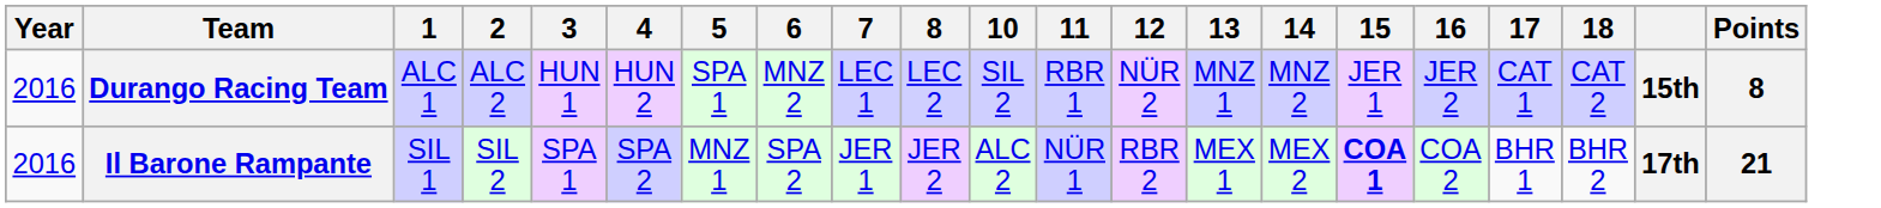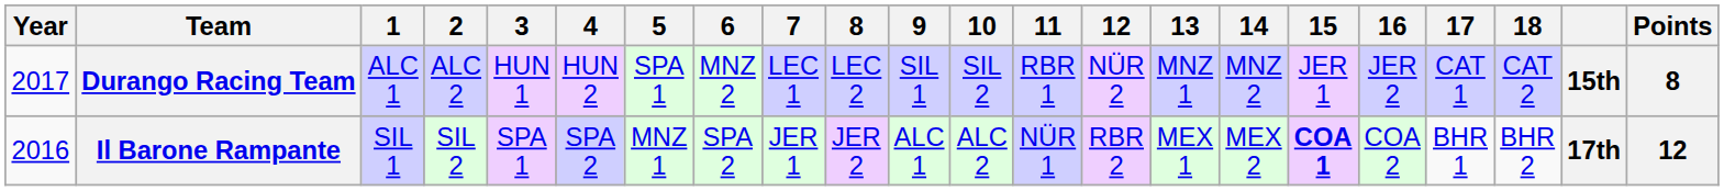 <table class="wikitable" style="text-align:center; font-size:85%">
 <tr>
 <th>Year</th>
 <th>Team</th>
 <th>1</th>
 <th>2</th>
 <th>3</th>
 <th>4</th>
 <th>5</th>
 <th>6</th>
 <th>7</th>
 <th>8</th>
+<th>9</th>
 <th>10</th>
 <th>11</th>
 <th>12</th>
 <th>13</th>
 <th>14</th>
 <th>15</th>
 <th>16</th>
 <th>17</th>
 <th>18</th>
 <th></th>
 <th>Points</th>
 </tr>
 <tr>
-<td><a href='#'>2016</a></td>
+<td><a href='#'>2017</a></td>
 <th nowrap><a href='#'>Durango Racing Team</a></th>
 <td style="background:#CFCFFF;"><a href='#'>ALC<br>1</a><br></td>
 <td style="background:#CFCFFF;"><a href='#'>ALC<br>2</a><br></td>
 <td style="background:#EFCFFF;"><a href='#'>HUN<br>1</a><br></td>
 <td style="background:#EFCFFF;"><a href='#'>HUN<br>2</a><br></td>
 <td style="background:#DFFFDF;"><a href='#'>SPA<br>1</a><br></td>
 <td style="background:#DFFFDF;"><a href='#'>MNZ<br>2</a><br></td>
 <td style="background:#CFCFFF;"><a href='#'>LEC<br>1</a><br></td>
 <td style="background:#CFCFFF;"><a href='#'>LEC<br>2</a><br></td>
+<td style="background:#CFCFFF;"><a href='#'>SIL<br>1</a><br></td>
 <td style="background:#CFCFFF;"><a href='#'>SIL<br>2</a><br></td>
 <td style="background:#CFCFFF;"><a href='#'>RBR<br>1</a><br></td>
 <td style="background:#EFCFFF;"><a href='#'>NÜR<br>2</a><br></td>
 <td style="background:#CFCFFF;"><a href='#'>MNZ<br>1</a><br></td>
 <td style="background:#CFCFFF;"><a href='#'>MNZ<br>2</a><br></td>
 <td style="background:#EFCFFF;"><a href='#'>JER<br>1</a><br></td>
 <td style="background:#CFCFFF;"><a href='#'>JER<br>2</a><br></td>
 <td style="background:#CFCFFF;"><a href='#'>CAT<br>1</a><br></td>
 <td style="background:#CFCFFF;"><a href='#'>CAT<br>2</a><br></td>
 <th>15th</th>
 <th>8</th>
 </tr>
 <tr>
 <td><a href='#'>2016</a></td>
 <th nowrap><a href='#'>Il Barone Rampante</a></th>
 <td style="background:#CFCFFF;"><a href='#'>SIL<br>1</a><br></td>
 <td style="background:#DFFFDF;"><a href='#'>SIL<br>2</a><br></td>
 <td style="background:#EFCFFF;"><a href='#'>SPA<br>1</a><br></td>
 <td style="background:#CFCFFF;"><a href='#'>SPA<br>2</a><br></td>
 <td style="background:#DFFFDF;"><a href='#'>MNZ<br>1</a><br></td>
 <td style="background:#DFFFDF;"><a href='#'>SPA<br>2</a><br></td>
 <td style="background:#DFFFDF;"><a href='#'>JER<br>1</a><br></td>
 <td style="background:#EFCFFF;"><a href='#'>JER<br>2</a><br></td>
+<td style="background:#DFFFDF;"><a href='#'>ALC<br>1</a><br></td>
 <td style="background:#DFFFDF;"><a href='#'>ALC<br>2</a><br></td>
 <td style="background:#CFCFFF;"><a href='#'>NÜR<br>1</a><br></td>
 <td style="background:#EFCFFF;"><a href='#'>RBR<br>2</a><br></td>
 <td style="background:#DFFFDF;"><a href='#'>MEX<br>1</a><br></td>
 <td style="background:#DFFFDF;"><a href='#'>MEX<br>2</a><br></td>
 <td style="background:#EFCFFF;"><strong><a href='#'>COA<br>1</a><br></strong></td>
 <td style="background:#DFFFDF;"><a href='#'>COA<br>2</a><br></td>
 <td><a href='#'>BHR<br>1</a></td>
 <td><a href='#'>BHR<br>2</a></td>
 <th>17th</th>
-<th>21</th>
+<th>12</th>
 </tr>
 </table>
